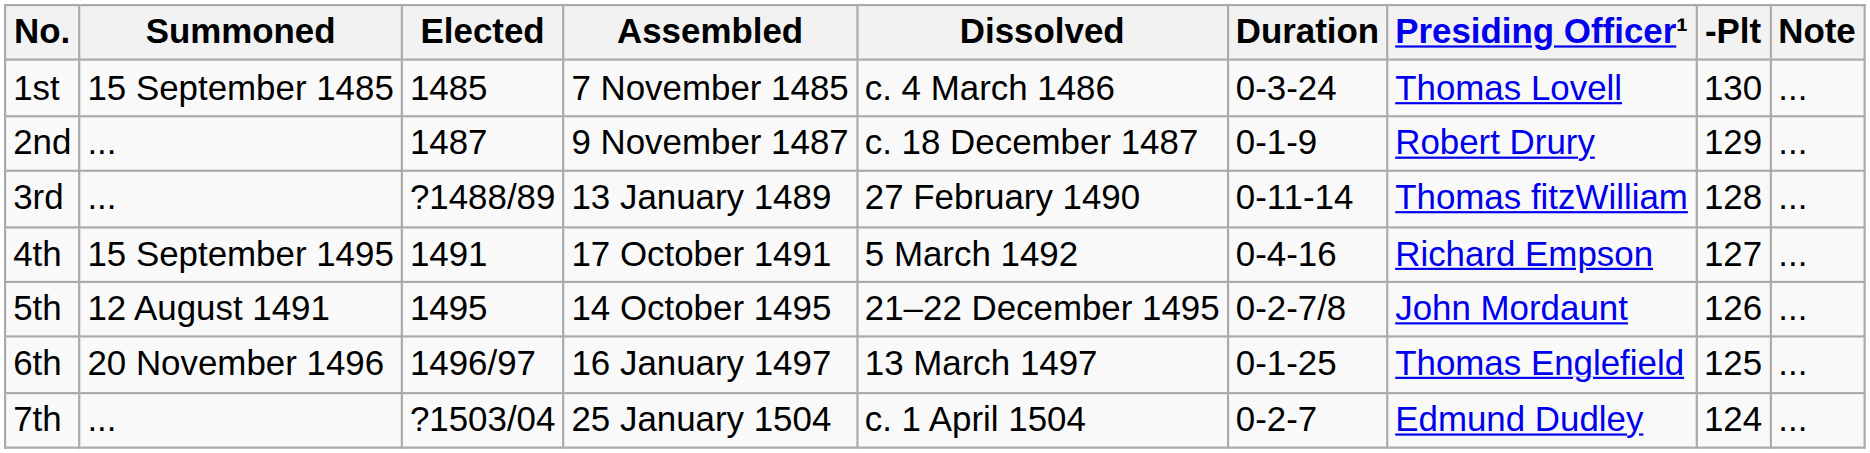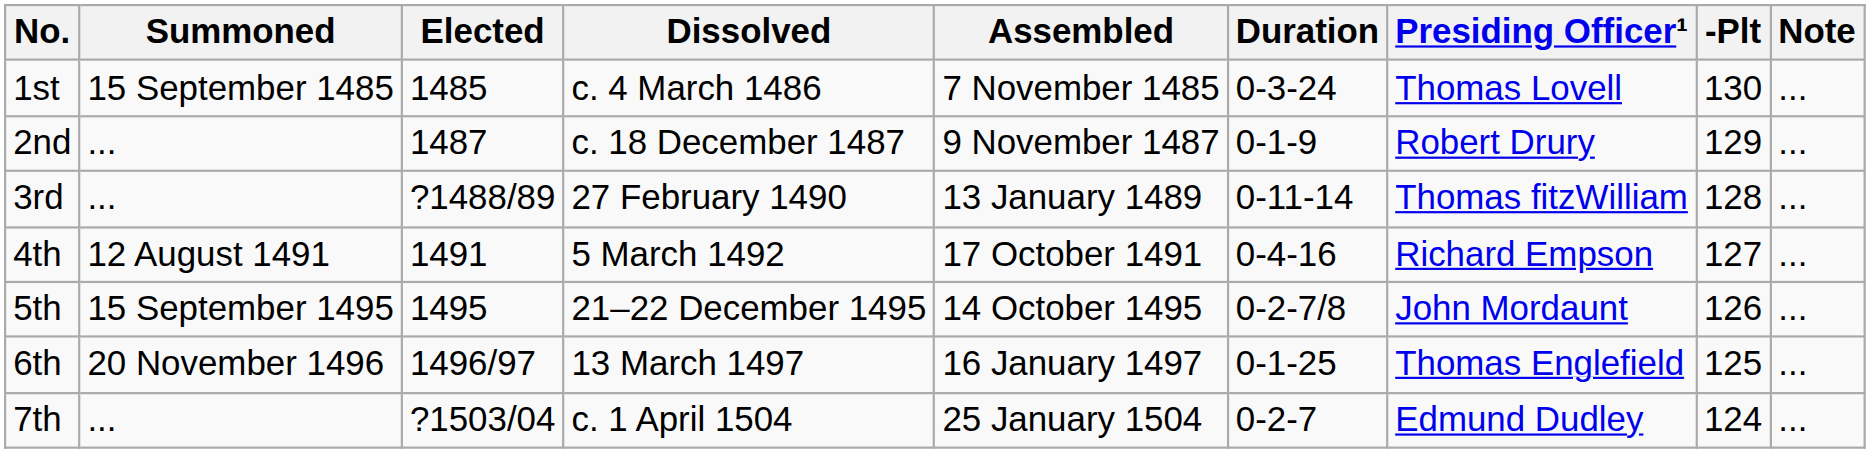 <table class="wikitable">
 <tr>
 <th>No.</th>
 <th>Summoned</th>
 <th>Elected</th>
+<th>Dissolved</th>
 <th>Assembled</th>
-<th>Dissolved</th>
 <th>Duration</th>
 <th><a href='#'>Presiding Officer</a>¹</th>
 <th>-Plt</th>
 <th>Note</th>
 </tr>
 <tr>
 <td>1st</td>
 <td>15 September 1485</td>
 <td>1485</td>
+<td>c. 4 March 1486</td>
 <td>7 November 1485</td>
-<td>c. 4 March 1486</td>
 <td>0-3-24</td>
 <td><a href='#'>Thomas Lovell</a></td>
 <td>130</td>
 <td>...</td>
 </tr>
 <tr>
 <td>2nd</td>
 <td>...</td>
 <td>1487</td>
+<td>c. 18 December 1487</td>
 <td>9 November 1487</td>
-<td>c. 18 December 1487</td>
 <td>0-1-9</td>
 <td><a href='#'>Robert Drury</a></td>
 <td>129</td>
 <td>...</td>
 </tr>
 <tr>
 <td>3rd</td>
 <td>...</td>
 <td>?1488/89</td>
+<td>27 February 1490</td>
 <td>13 January 1489</td>
-<td>27 February 1490</td>
 <td>0-11-14</td>
 <td><a href='#'>Thomas fitzWilliam</a></td>
 <td>128</td>
 <td>...</td>
 </tr>
 <tr>
 <td>4th</td>
-<td>15 September 1495</td>
+<td>12 August 1491</td>
 <td>1491</td>
+<td>5 March 1492</td>
 <td>17 October 1491</td>
-<td>5 March 1492</td>
 <td>0-4-16</td>
 <td><a href='#'>Richard Empson</a></td>
 <td>127</td>
 <td>...</td>
 </tr>
 <tr>
 <td>5th</td>
-<td>12 August 1491</td>
+<td>15 September 1495</td>
 <td>1495</td>
+<td>21–22 December 1495</td>
 <td>14 October 1495</td>
-<td>21–22 December 1495</td>
 <td>0-2-7/8</td>
 <td><a href='#'>John Mordaunt</a></td>
 <td>126</td>
 <td>...</td>
 </tr>
 <tr>
 <td>6th</td>
 <td>20 November 1496</td>
 <td>1496/97</td>
+<td>13 March 1497</td>
 <td>16 January 1497</td>
-<td>13 March 1497</td>
 <td>0-1-25</td>
 <td><a href='#'>Thomas Englefield</a></td>
 <td>125</td>
 <td>...</td>
 </tr>
 <tr>
 <td>7th</td>
 <td>...</td>
 <td>?1503/04</td>
+<td>c. 1 April 1504</td>
 <td>25 January 1504</td>
-<td>c. 1 April 1504</td>
 <td>0-2-7</td>
 <td><a href='#'>Edmund Dudley</a></td>
 <td>124</td>
 <td>...</td>
 </tr>
 </table>
